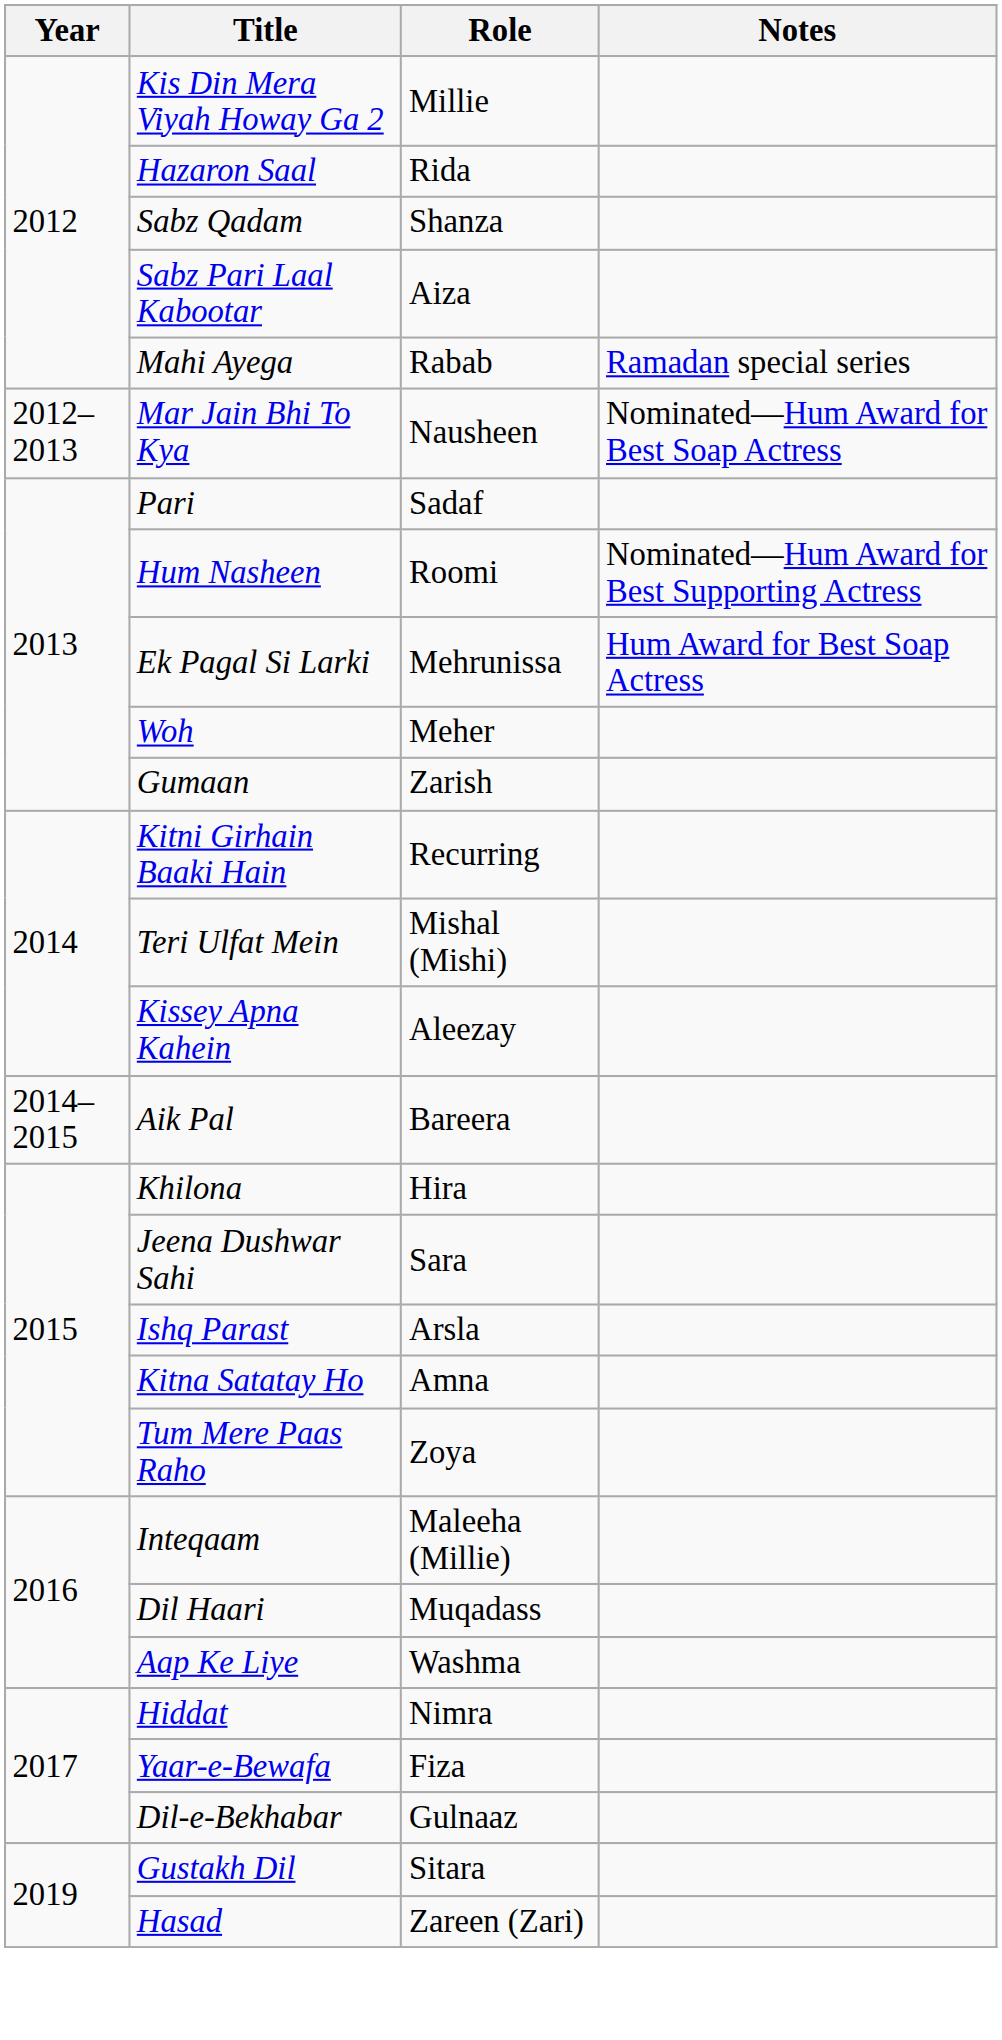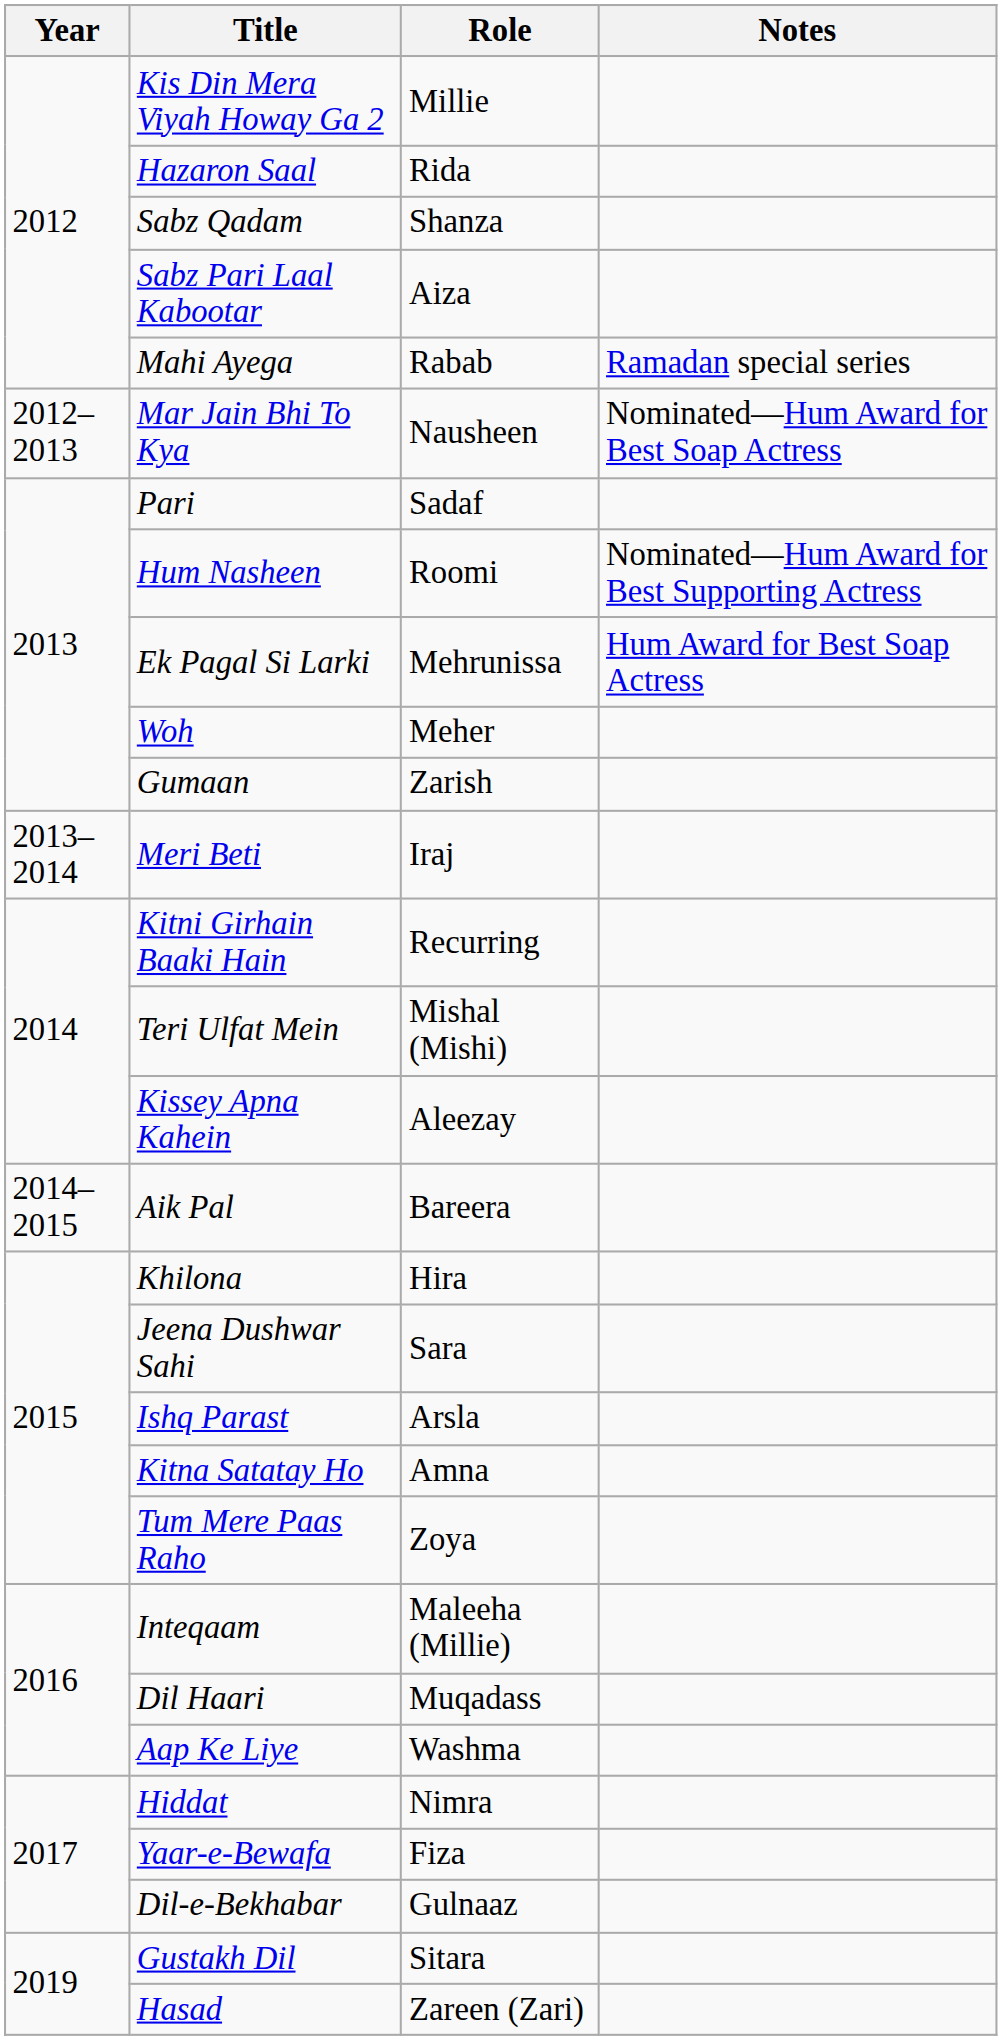 <table class="wikitable" style="width:78%;">
 <tr>
 <th>Year</th>
 <th>Title</th>
 <th>Role</th>
 <th>Notes</th>
 </tr>
 <tr>
 <td Rowspan = 5>2012</td>
 <td><em><a href='#'>Kis Din Mera Viyah Howay Ga 2</a></em></td>
 <td>Millie</td>
 <td></td>
 </tr>
 <tr>
 <td><em><a href='#'>Hazaron Saal</a></em></td>
 <td>Rida</td>
 <td></td>
 </tr>
 <tr>
 <td><em>Sabz Qadam</em></td>
 <td>Shanza</td>
 <td></td>
 </tr>
 <tr>
 <td><em><a href='#'>Sabz Pari Laal Kabootar</a></em></td>
 <td>Aiza</td>
 <td></td>
 </tr>
 <tr>
 <td><em>Mahi Ayega</em></td>
 <td>Rabab</td>
 <td><a href='#'>Ramadan</a> special series</td>
 </tr>
 <tr>
 <td>2012–2013</td>
 <td><em><a href='#'>Mar Jain Bhi To Kya</a></em></td>
 <td>Nausheen</td>
 <td>Nominated—<a href='#'>Hum Award for Best Soap Actress</a></td>
 </tr>
 <tr>
 <td Rowspan=5>2013</td>
 <td><em>Pari</em></td>
 <td>Sadaf</td>
 <td></td>
 </tr>
 <tr>
 <td><em><a href='#'>Hum Nasheen</a></em></td>
 <td>Roomi</td>
 <td>Nominated—<a href='#'>Hum Award for Best Supporting Actress</a></td>
 </tr>
 <tr>
 <td><em>Ek Pagal Si Larki</em></td>
 <td>Mehrunissa</td>
 <td><a href='#'>Hum Award for Best Soap Actress</a></td>
 </tr>
 <tr>
 <td><em><a href='#'>Woh</a></em></td>
 <td>Meher</td>
 <td></td>
 </tr>
 <tr>
 <td><em>Gumaan</em></td>
 <td>Zarish</td>
+<td></td>
+</tr>
+<tr>
+<td>2013–2014</td>
+<td><em><a href='#'>Meri Beti</a></em></td>
+<td>Iraj</td>
 <td></td>
 </tr>
 <tr>
 <td Rowspan=3>2014</td>
 <td><em><a href='#'>Kitni Girhain Baaki Hain</a></em></td>
 <td>Recurring</td>
 <td></td>
 </tr>
 <tr>
 <td><em>Teri Ulfat Mein</em></td>
 <td>Mishal (Mishi)</td>
 <td></td>
 </tr>
 <tr>
 <td><em><a href='#'>Kissey Apna Kahein</a></em></td>
 <td>Aleezay</td>
 <td></td>
 </tr>
 <tr>
 <td>2014–2015</td>
 <td><em>Aik Pal</em></td>
 <td>Bareera</td>
 <td></td>
 </tr>
 <tr>
 <td Rowspan= 5>2015</td>
 <td><em>Khilona</em></td>
 <td>Hira</td>
 <td></td>
 </tr>
 <tr>
 <td><em>Jeena Dushwar Sahi</em></td>
 <td>Sara</td>
 <td></td>
 </tr>
 <tr>
 <td><em><a href='#'>Ishq Parast</a></em></td>
 <td>Arsla</td>
 <td></td>
 </tr>
 <tr>
 <td><em><a href='#'>Kitna Satatay Ho</a></em></td>
 <td>Amna</td>
 <td></td>
 </tr>
 <tr>
 <td><em><a href='#'>Tum Mere Paas Raho</a></em></td>
 <td>Zoya</td>
 <td></td>
 </tr>
 <tr>
 <td Rowspan=3>2016</td>
 <td><em>Inteqaam</em></td>
 <td>Maleeha (Millie)</td>
 <td></td>
 </tr>
 <tr>
 <td><em>Dil Haari</em></td>
 <td>Muqadass</td>
 <td></td>
 </tr>
 <tr>
 <td><em><a href='#'>Aap Ke Liye</a></em></td>
 <td>Washma</td>
 <td></td>
 </tr>
 <tr>
 <td Rowspan = 3>2017</td>
 <td><em><a href='#'>Hiddat</a></em></td>
 <td>Nimra</td>
 <td></td>
 </tr>
 <tr>
 <td><em><a href='#'>Yaar-e-Bewafa</a></em></td>
 <td>Fiza</td>
 <td></td>
 </tr>
 <tr>
 <td><em>Dil-e-Bekhabar</em></td>
 <td>Gulnaaz</td>
 <td></td>
 </tr>
 <tr>
 <td Rowspan=2>2019</td>
 <td><em><a href='#'>Gustakh Dil</a></em></td>
 <td>Sitara</td>
 <td></td>
 </tr>
 <tr>
 <td><em><a href='#'>Hasad</a></em></td>
 <td>Zareen (Zari)</td>
 <td></td>
 </tr>
 </table>
